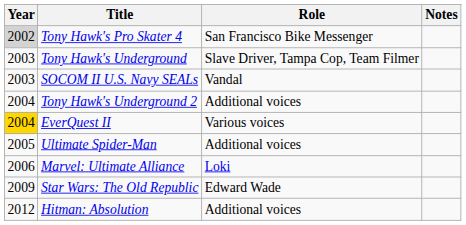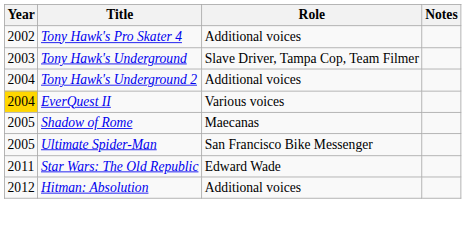 <table class="wikitable sortable">
 <tr>
 <th>Year</th>
 <th>Title</th>
 <th>Role</th>
 <th>Notes</th>
 </tr>
 <tr>
-<td style="background: lightgrey;">2002</td>
+<td>2002</td>
 <td><em><a href='#'>Tony Hawk's Pro Skater 4</a></em></td>
-<td>San Francisco Bike Messenger</td>
+<td>Additional voices</td>
 <td></td>
 </tr>
 <tr>
 <td>2003</td>
 <td><em><a href='#'>Tony Hawk's Underground</a></em></td>
 <td>Slave Driver, Tampa Cop, Team Filmer</td>
-<td></td>
-</tr>
-<tr>
-<td>2003</td>
-<td><em><a href='#'>SOCOM II U.S. Navy SEALs</a></em></td>
-<td>Vandal</td>
 <td></td>
 </tr>
 <tr>
 <td>2004</td>
 <td><em><a href='#'>Tony Hawk's Underground 2</a></em></td>
 <td>Additional voices</td>
 <td></td>
 </tr>
 <tr>
 <td style="background: gold;">2004</td>
 <td><em><a href='#'>EverQuest II</a></em></td>
 <td>Various voices</td>
 <td></td>
 </tr>
 <tr>
 <td>2005</td>
-<td><em><a href='#'>Ultimate Spider-Man</a></em></td>
-<td>Additional voices</td>
+<td><em><a href='#'>Shadow of Rome</a></em></td>
+<td>Maecanas</td>
 <td></td>
 </tr>
 <tr>
-<td>2006</td>
-<td><em><a href='#'>Marvel: Ultimate Alliance</a></em></td>
-<td><a href='#'>Loki</a></td>
+<td>2005</td>
+<td><em><a href='#'>Ultimate Spider-Man</a></em></td>
+<td>San Francisco Bike Messenger</td>
 <td></td>
 </tr>
 <tr>
-<td>2009</td>
+<td>2011</td>
 <td><em><a href='#'>Star Wars: The Old Republic</a></em></td>
 <td>Edward Wade</td>
 <td></td>
 </tr>
 <tr>
 <td>2012</td>
 <td><em><a href='#'>Hitman: Absolution</a></em></td>
 <td>Additional voices</td>
 <td></td>
 </tr>
 </table>
